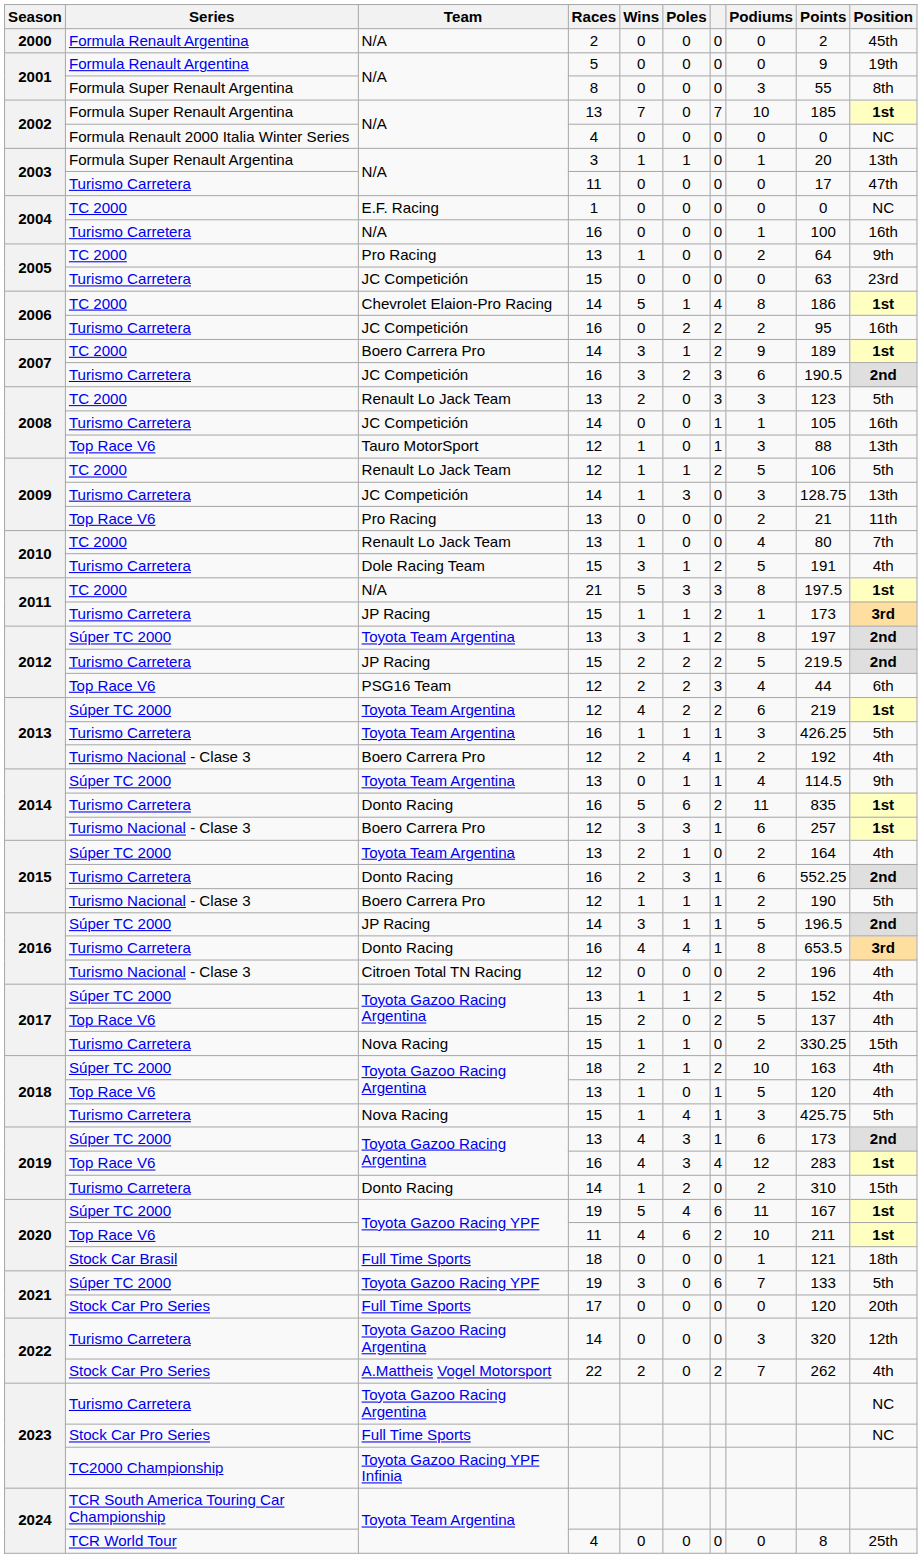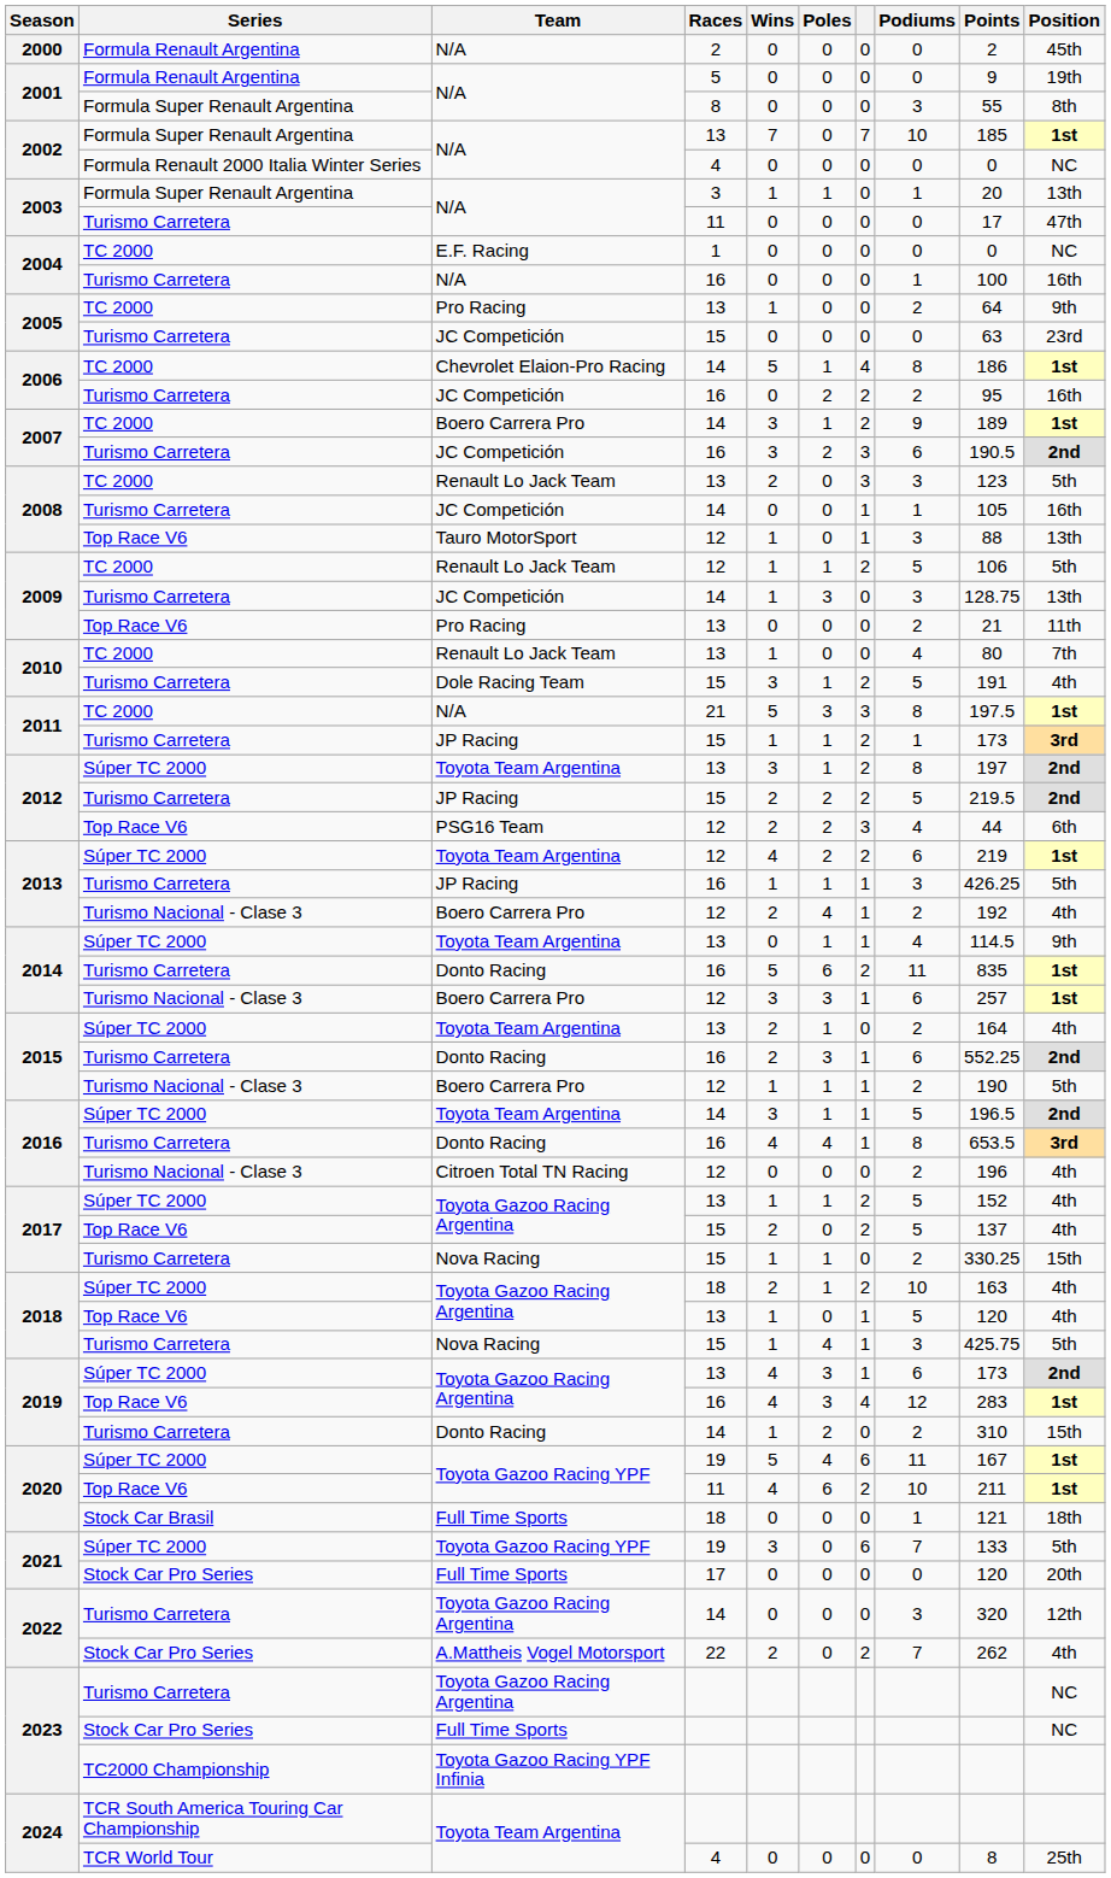 <table class="wikitable" style="font-size: 90%; text-align:center">
 <tr>
 <th>Season</th>
 <th>Series</th>
 <th>Team</th>
 <th>Races</th>
 <th>Wins</th>
 <th>Poles</th>
 <th></th>
 <th>Podiums</th>
 <th>Points</th>
 <th>Position</th>
 </tr>
 <tr>
 <th>2000</th>
 <td align=left><a href='#'>Formula Renault Argentina</a></td>
 <td align=left>N/A</td>
 <td>2</td>
 <td>0</td>
 <td>0</td>
 <td>0</td>
 <td>0</td>
 <td>2</td>
 <td>45th</td>
 </tr>
 <tr>
 <th rowspan=2>2001</th>
 <td align=left><a href='#'>Formula Renault Argentina</a></td>
 <td align=left rowspan=2>N/A</td>
 <td>5</td>
 <td>0</td>
 <td>0</td>
 <td>0</td>
 <td>0</td>
 <td>9</td>
 <td>19th</td>
 </tr>
 <tr>
 <td align=left>Formula Super Renault Argentina</td>
 <td>8</td>
 <td>0</td>
 <td>0</td>
 <td>0</td>
 <td>3</td>
 <td>55</td>
 <td>8th</td>
 </tr>
 <tr>
 <th rowspan=2>2002</th>
 <td align=left>Formula Super Renault Argentina</td>
 <td align=left rowspan=2>N/A</td>
 <td>13</td>
 <td>7</td>
 <td>0</td>
 <td>7</td>
 <td>10</td>
 <td>185</td>
 <td bgcolor="#FFFFBF"><strong>1st</strong></td>
 </tr>
 <tr>
 <td align=left>Formula Renault 2000 Italia Winter Series</td>
 <td>4</td>
 <td>0</td>
 <td>0</td>
 <td>0</td>
 <td>0</td>
 <td>0</td>
 <td>NC</td>
 </tr>
 <tr>
 <th rowspan=2>2003</th>
 <td align=left>Formula Super Renault Argentina</td>
 <td align=left rowspan=2>N/A</td>
 <td>3</td>
 <td>1</td>
 <td>1</td>
 <td>0</td>
 <td>1</td>
 <td>20</td>
 <td>13th</td>
 </tr>
 <tr>
 <td align=left><a href='#'>Turismo Carretera</a></td>
 <td>11</td>
 <td>0</td>
 <td>0</td>
 <td>0</td>
 <td>0</td>
 <td>17</td>
 <td>47th</td>
 </tr>
 <tr>
 <th rowspan=2>2004</th>
 <td align=left><a href='#'>TC 2000</a></td>
 <td align=left>E.F. Racing</td>
 <td>1</td>
 <td>0</td>
 <td>0</td>
 <td>0</td>
 <td>0</td>
 <td>0</td>
 <td>NC</td>
 </tr>
 <tr>
 <td align=left><a href='#'>Turismo Carretera</a></td>
 <td align=left>N/A</td>
 <td>16</td>
 <td>0</td>
 <td>0</td>
 <td>0</td>
 <td>1</td>
 <td>100</td>
 <td>16th</td>
 </tr>
 <tr>
 <th rowspan=2>2005</th>
 <td align=left><a href='#'>TC 2000</a></td>
 <td align=left>Pro Racing</td>
 <td>13</td>
 <td>1</td>
 <td>0</td>
 <td>0</td>
 <td>2</td>
 <td>64</td>
 <td>9th</td>
 </tr>
 <tr>
 <td align=left><a href='#'>Turismo Carretera</a></td>
 <td align=left>JC Competición</td>
 <td>15</td>
 <td>0</td>
 <td>0</td>
 <td>0</td>
 <td>0</td>
 <td>63</td>
 <td>23rd</td>
 </tr>
 <tr>
 <th rowspan=2>2006</th>
 <td align=left><a href='#'>TC 2000</a></td>
 <td align=left>Chevrolet Elaion-Pro Racing</td>
 <td>14</td>
 <td>5</td>
 <td>1</td>
 <td>4</td>
 <td>8</td>
 <td>186</td>
 <td bgcolor="#FFFFBF"><strong>1st</strong></td>
 </tr>
 <tr>
 <td align=left><a href='#'>Turismo Carretera</a></td>
 <td align=left>JC Competición</td>
 <td>16</td>
 <td>0</td>
 <td>2</td>
 <td>2</td>
 <td>2</td>
 <td>95</td>
 <td>16th</td>
 </tr>
 <tr>
 <th rowspan=2>2007</th>
 <td align=left><a href='#'>TC 2000</a></td>
 <td align=left>Boero Carrera Pro</td>
 <td>14</td>
 <td>3</td>
 <td>1</td>
 <td>2</td>
 <td>9</td>
 <td>189</td>
 <td bgcolor="#FFFFBF"><strong>1st</strong></td>
 </tr>
 <tr>
 <td align=left><a href='#'>Turismo Carretera</a></td>
 <td align=left>JC Competición</td>
 <td>16</td>
 <td>3</td>
 <td>2</td>
 <td>3</td>
 <td>6</td>
 <td>190.5</td>
 <td bgcolor="#DFDFDF"><strong>2nd</strong></td>
 </tr>
 <tr>
 <th rowspan=3>2008</th>
 <td align=left><a href='#'>TC 2000</a></td>
 <td align=left>Renault Lo Jack Team</td>
 <td>13</td>
 <td>2</td>
 <td>0</td>
 <td>3</td>
 <td>3</td>
 <td>123</td>
 <td>5th</td>
 </tr>
 <tr>
 <td align=left><a href='#'>Turismo Carretera</a></td>
 <td align=left>JC Competición</td>
 <td>14</td>
 <td>0</td>
 <td>0</td>
 <td>1</td>
 <td>1</td>
 <td>105</td>
 <td>16th</td>
 </tr>
 <tr>
 <td align=left><a href='#'>Top Race V6</a></td>
 <td align=left>Tauro MotorSport</td>
 <td>12</td>
 <td>1</td>
 <td>0</td>
 <td>1</td>
 <td>3</td>
 <td>88</td>
 <td>13th</td>
 </tr>
 <tr>
 <th rowspan=3>2009</th>
 <td align=left><a href='#'>TC 2000</a></td>
 <td align=left>Renault Lo Jack Team</td>
 <td>12</td>
 <td>1</td>
 <td>1</td>
 <td>2</td>
 <td>5</td>
 <td>106</td>
 <td>5th</td>
 </tr>
 <tr>
 <td align=left><a href='#'>Turismo Carretera</a></td>
 <td align=left>JC Competición</td>
 <td>14</td>
 <td>1</td>
 <td>3</td>
 <td>0</td>
 <td>3</td>
 <td>128.75</td>
 <td>13th</td>
 </tr>
 <tr>
 <td align=left><a href='#'>Top Race V6</a></td>
 <td align=left>Pro Racing</td>
 <td>13</td>
 <td>0</td>
 <td>0</td>
 <td>0</td>
 <td>2</td>
 <td>21</td>
 <td>11th</td>
 </tr>
 <tr>
 <th rowspan=2>2010</th>
 <td align=left><a href='#'>TC 2000</a></td>
 <td align=left>Renault Lo Jack Team</td>
 <td>13</td>
 <td>1</td>
 <td>0</td>
 <td>0</td>
 <td>4</td>
 <td>80</td>
 <td>7th</td>
 </tr>
 <tr>
 <td align=left><a href='#'>Turismo Carretera</a></td>
 <td align=left>Dole Racing Team</td>
 <td>15</td>
 <td>3</td>
 <td>1</td>
 <td>2</td>
 <td>5</td>
 <td>191</td>
 <td>4th</td>
 </tr>
 <tr>
 <th rowspan=2>2011</th>
 <td align=left><a href='#'>TC 2000</a></td>
 <td align=left>N/A</td>
 <td>21</td>
 <td>5</td>
 <td>3</td>
 <td>3</td>
 <td>8</td>
 <td>197.5</td>
 <td style="background:#FFFFBF"><strong>1st</strong></td>
 </tr>
 <tr>
 <td align=left><a href='#'>Turismo Carretera</a></td>
 <td align=left>JP Racing</td>
 <td>15</td>
 <td>1</td>
 <td>1</td>
 <td>2</td>
 <td>1</td>
 <td>173</td>
 <td style="background:#ffdf9f;"><strong>3rd</strong></td>
 </tr>
 <tr>
 <th rowspan=3>2012</th>
 <td align=left><a href='#'>Súper TC 2000</a></td>
 <td align=left><a href='#'>Toyota Team Argentina</a></td>
 <td>13</td>
 <td>3</td>
 <td>1</td>
 <td>2</td>
 <td>8</td>
 <td>197</td>
 <td style="background:#DFDFDF"><strong>2nd</strong></td>
 </tr>
 <tr>
 <td align=left><a href='#'>Turismo Carretera</a></td>
 <td align=left>JP Racing</td>
 <td>15</td>
 <td>2</td>
 <td>2</td>
 <td>2</td>
 <td>5</td>
 <td>219.5</td>
 <td style="background:#DFDFDF"><strong>2nd</strong></td>
 </tr>
 <tr>
 <td align=left><a href='#'>Top Race V6</a></td>
 <td align=left>PSG16 Team</td>
 <td>12</td>
 <td>2</td>
 <td>2</td>
 <td>3</td>
 <td>4</td>
 <td>44</td>
 <td>6th</td>
 </tr>
 <tr>
 <th rowspan=3>2013</th>
 <td align=left><a href='#'>Súper TC 2000</a></td>
 <td align=left><a href='#'>Toyota Team Argentina</a></td>
 <td>12</td>
 <td>4</td>
 <td>2</td>
 <td>2</td>
 <td>6</td>
 <td>219</td>
 <td style="background:#FFFFBF"><strong>1st</strong></td>
 </tr>
 <tr>
 <td align=left><a href='#'>Turismo Carretera</a></td>
-<td align=left><a href='#'>Toyota Team Argentina</a></td>
+<td align=left>JP Racing</td>
 <td>16</td>
 <td>1</td>
 <td>1</td>
 <td>1</td>
 <td>3</td>
 <td>426.25</td>
 <td>5th</td>
 </tr>
 <tr>
 <td align=left><a href='#'>Turismo Nacional</a> - Clase 3</td>
 <td align=left>Boero Carrera Pro</td>
 <td>12</td>
 <td>2</td>
 <td>4</td>
 <td>1</td>
 <td>2</td>
 <td>192</td>
 <td>4th</td>
 </tr>
 <tr>
 <th rowspan=3>2014</th>
 <td align=left><a href='#'>Súper TC 2000</a></td>
 <td align=left><a href='#'>Toyota Team Argentina</a></td>
 <td>13</td>
 <td>0</td>
 <td>1</td>
 <td>1</td>
 <td>4</td>
 <td>114.5</td>
 <td>9th</td>
 </tr>
 <tr>
 <td align=left><a href='#'>Turismo Carretera</a></td>
 <td align=left>Donto Racing</td>
 <td>16</td>
 <td>5</td>
 <td>6</td>
 <td>2</td>
 <td>11</td>
 <td>835</td>
 <td style="background:#FFFFBF"><strong>1st</strong></td>
 </tr>
 <tr>
 <td align=left><a href='#'>Turismo Nacional</a> - Clase 3</td>
 <td align=left>Boero Carrera Pro</td>
 <td>12</td>
 <td>3</td>
 <td>3</td>
 <td>1</td>
 <td>6</td>
 <td>257</td>
 <td style="background:#FFFFBF"><strong>1st</strong></td>
 </tr>
 <tr>
 <th rowspan=3>2015</th>
 <td align=left><a href='#'>Súper TC 2000</a></td>
 <td align=left><a href='#'>Toyota Team Argentina</a></td>
 <td>13</td>
 <td>2</td>
 <td>1</td>
 <td>0</td>
 <td>2</td>
 <td>164</td>
 <td>4th</td>
 </tr>
 <tr>
 <td align=left><a href='#'>Turismo Carretera</a></td>
 <td align=left>Donto Racing</td>
 <td>16</td>
 <td>2</td>
 <td>3</td>
 <td>1</td>
 <td>6</td>
 <td>552.25</td>
 <td style="background:#DFDFDF"><strong>2nd</strong></td>
 </tr>
 <tr>
 <td align=left><a href='#'>Turismo Nacional</a> - Clase 3</td>
 <td align=left>Boero Carrera Pro</td>
 <td>12</td>
 <td>1</td>
 <td>1</td>
 <td>1</td>
 <td>2</td>
 <td>190</td>
 <td>5th</td>
 </tr>
 <tr>
 <th rowspan="3">2016</th>
 <td align=left><a href='#'>Súper TC 2000</a></td>
-<td align=left>JP Racing</td>
+<td align=left><a href='#'>Toyota Team Argentina</a></td>
 <td>14</td>
 <td>3</td>
 <td>1</td>
 <td>1</td>
 <td>5</td>
 <td>196.5</td>
 <td style="background:#DFDFDF"><strong>2nd</strong></td>
 </tr>
 <tr>
 <td align=left><a href='#'>Turismo Carretera</a></td>
 <td align=left>Donto Racing</td>
 <td>16</td>
 <td>4</td>
 <td>4</td>
 <td>1</td>
 <td>8</td>
 <td>653.5</td>
 <td style="background:#ffdf9f;"><strong>3rd</strong></td>
 </tr>
 <tr>
 <td align=left><a href='#'>Turismo Nacional</a> - Clase 3</td>
 <td align=left>Citroen Total TN Racing</td>
 <td>12</td>
 <td>0</td>
 <td>0</td>
 <td>0</td>
 <td>2</td>
 <td>196</td>
 <td>4th</td>
 </tr>
 <tr>
 <th rowspan=3>2017</th>
 <td align=left><a href='#'>Súper TC 2000</a></td>
 <td align=left rowspan=2><a href='#'>Toyota Gazoo Racing Argentina</a></td>
 <td>13</td>
 <td>1</td>
 <td>1</td>
 <td>2</td>
 <td>5</td>
 <td>152</td>
 <td>4th</td>
 </tr>
 <tr>
 <td align=left><a href='#'>Top Race V6</a></td>
 <td>15</td>
 <td>2</td>
 <td>0</td>
 <td>2</td>
 <td>5</td>
 <td>137</td>
 <td>4th</td>
 </tr>
 <tr>
 <td align=left><a href='#'>Turismo Carretera</a></td>
 <td align=left>Nova Racing</td>
 <td>15</td>
 <td>1</td>
 <td>1</td>
 <td>0</td>
 <td>2</td>
 <td>330.25</td>
 <td>15th</td>
 </tr>
 <tr>
 <th rowspan=3>2018</th>
 <td align=left><a href='#'>Súper TC 2000</a></td>
 <td align=left rowspan=2><a href='#'>Toyota Gazoo Racing Argentina</a></td>
 <td>18</td>
 <td>2</td>
 <td>1</td>
 <td>2</td>
 <td>10</td>
 <td>163</td>
 <td>4th</td>
 </tr>
 <tr>
 <td align=left><a href='#'>Top Race V6</a></td>
 <td>13</td>
 <td>1</td>
 <td>0</td>
 <td>1</td>
 <td>5</td>
 <td>120</td>
 <td>4th</td>
 </tr>
 <tr>
 <td align=left><a href='#'>Turismo Carretera</a></td>
 <td align=left>Nova Racing</td>
 <td>15</td>
 <td>1</td>
 <td>4</td>
 <td>1</td>
 <td>3</td>
 <td>425.75</td>
 <td>5th</td>
 </tr>
 <tr>
 <th rowspan=3>2019</th>
 <td align=left><a href='#'>Súper TC 2000</a></td>
 <td align=left rowspan=2><a href='#'>Toyota Gazoo Racing Argentina</a></td>
 <td>13</td>
 <td>4</td>
 <td>3</td>
 <td>1</td>
 <td>6</td>
 <td>173</td>
 <td style="background:#DFDFDF"><strong>2nd</strong></td>
 </tr>
 <tr>
 <td align=left><a href='#'>Top Race V6</a></td>
 <td>16</td>
 <td>4</td>
 <td>3</td>
 <td>4</td>
 <td>12</td>
 <td>283</td>
 <td style="background:#FFFFBF"><strong>1st</strong></td>
 </tr>
 <tr>
 <td align=left><a href='#'>Turismo Carretera</a></td>
 <td align=left>Donto Racing</td>
 <td>14</td>
 <td>1</td>
 <td>2</td>
 <td>0</td>
 <td>2</td>
 <td>310</td>
 <td>15th</td>
 </tr>
 <tr>
 <th rowspan=3>2020</th>
 <td align=left><a href='#'>Súper TC 2000</a></td>
 <td align=left rowspan=2><a href='#'>Toyota Gazoo Racing YPF</a></td>
 <td>19</td>
 <td>5</td>
 <td>4</td>
 <td>6</td>
 <td>11</td>
 <td>167</td>
 <td style="background:#FFFFBF"><strong>1st</strong></td>
 </tr>
 <tr>
 <td align=left><a href='#'>Top Race V6</a></td>
 <td>11</td>
 <td>4</td>
 <td>6</td>
 <td>2</td>
 <td>10</td>
 <td>211</td>
 <td style="background:#FFFFBF"><strong>1st</strong></td>
 </tr>
 <tr>
 <td align=left><a href='#'>Stock Car Brasil</a></td>
 <td align=left><a href='#'>Full Time Sports</a></td>
 <td>18</td>
 <td>0</td>
 <td>0</td>
 <td>0</td>
 <td>1</td>
 <td>121</td>
 <td>18th</td>
 </tr>
 <tr>
 <th rowspan=2>2021</th>
 <td align=left><a href='#'>Súper TC 2000</a></td>
 <td align=left><a href='#'>Toyota Gazoo Racing YPF</a></td>
 <td>19</td>
 <td>3</td>
 <td>0</td>
 <td>6</td>
 <td>7</td>
 <td>133</td>
 <td>5th</td>
 </tr>
 <tr>
 <td align=left><a href='#'>Stock Car Pro Series</a></td>
 <td align=left><a href='#'>Full Time Sports</a></td>
 <td>17</td>
 <td>0</td>
 <td>0</td>
 <td>0</td>
 <td>0</td>
 <td>120</td>
 <td>20th</td>
 </tr>
 <tr>
 <th rowspan=2>2022</th>
 <td align=left><a href='#'>Turismo Carretera</a></td>
 <td align=left><a href='#'>Toyota Gazoo Racing Argentina</a></td>
 <td>14</td>
 <td>0</td>
 <td>0</td>
 <td>0</td>
 <td>3</td>
 <td>320</td>
 <td>12th</td>
 </tr>
 <tr>
 <td align=left><a href='#'>Stock Car Pro Series</a></td>
 <td align=left><a href='#'>A.Mattheis</a> <a href='#'>Vogel Motorsport</a></td>
 <td>22</td>
 <td>2</td>
 <td>0</td>
 <td>2</td>
 <td>7</td>
 <td>262</td>
 <td>4th</td>
 </tr>
 <tr>
 <th rowspan="3">2023</th>
 <td align=left><a href='#'>Turismo Carretera</a></td>
 <td align="left"><a href='#'>Toyota Gazoo Racing Argentina</a></td>
 <td></td>
 <td></td>
 <td></td>
 <td></td>
 <td></td>
 <td></td>
 <td>NC</td>
 </tr>
 <tr>
 <td align=left><a href='#'>Stock Car Pro Series</a></td>
 <td align=left><a href='#'>Full Time Sports</a></td>
 <td></td>
 <td></td>
 <td></td>
 <td></td>
 <td></td>
 <td></td>
 <td>NC</td>
 </tr>
 <tr>
 <td align=left><a href='#'>TC2000 Championship</a></td>
 <td align=left><a href='#'>Toyota Gazoo Racing YPF Infinia</a></td>
 <td></td>
 <td></td>
 <td></td>
 <td></td>
 <td></td>
 <td></td>
 <td></td>
 </tr>
 <tr>
 <th rowspan="2">2024</th>
 <td align=left><a href='#'>TCR South America Touring Car Championship</a></td>
 <td rowspan="2" align="left"><a href='#'>Toyota Team Argentina</a></td>
 <td></td>
 <td></td>
 <td></td>
 <td></td>
 <td></td>
 <td></td>
 <td></td>
 </tr>
 <tr>
 <td align=left><a href='#'>TCR World Tour</a></td>
 <td>4</td>
 <td>0</td>
 <td>0</td>
 <td>0</td>
 <td>0</td>
 <td>8</td>
 <td>25th</td>
 </tr>
 </table>
